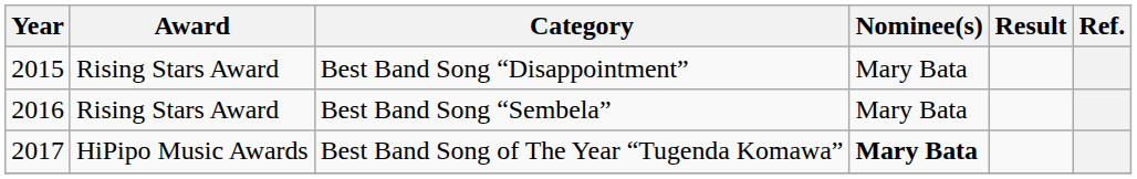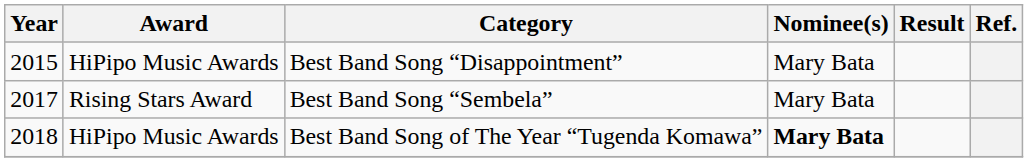 <table class="wikitable">
 <tr>
 <th>Year</th>
 <th>Award</th>
 <th>Category</th>
 <th>Nominee(s)</th>
 <th>Result</th>
 <th>Ref.</th>
 </tr>
 <tr>
 <td>2015</td>
-<td>Rising Stars Award</td>
+<td>HiPipo Music Awards</td>
 <td>Best Band Song “Disappointment”</td>
 <td>Mary Bata</td>
 <td></td>
 <th align=center></th>
 </tr>
 <tr>
-<td>2016</td>
+<td>2017</td>
 <td>Rising Stars Award</td>
 <td>Best Band Song “Sembela”</td>
 <td>Mary Bata</td>
 <td></td>
 <th align=center></th>
 </tr>
 <tr>
-<td>2017</td>
+<td>2018</td>
 <td>HiPipo Music Awards</td>
 <td>Best Band Song of The Year “Tugenda Komawa”</td>
 <td><strong>Mary Bata</strong></td>
 <td></td>
 <th align=center></th>
 </tr>
 <tr>
 </tr>
 </table>
